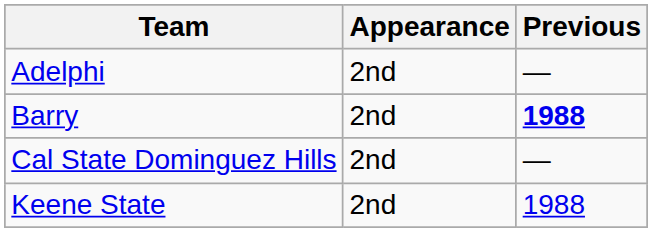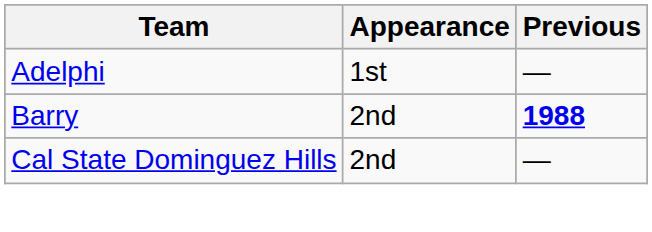 <table class="wikitable">
 <tr>
 <th>Team</th>
 <th>Appearance</th>
 <th>Previous</th>
 </tr>
 <tr>
 <td><a href='#'>Adelphi</a></td>
-<td>2nd</td>
+<td>1st</td>
 <td>—</td>
 </tr>
 <tr>
 <td><a href='#'>Barry</a></td>
 <td>2nd</td>
 <td><strong><a href='#'>1988</a></strong></td>
 </tr>
 <tr>
 <td><a href='#'>Cal State Dominguez Hills</a></td>
 <td>2nd</td>
 <td>—</td>
 </tr>
-<tr>
-<td><a href='#'>Keene State</a></td>
-<td>2nd</td>
-<td><a href='#'>1988</a></td>
-</tr>
 </table>
